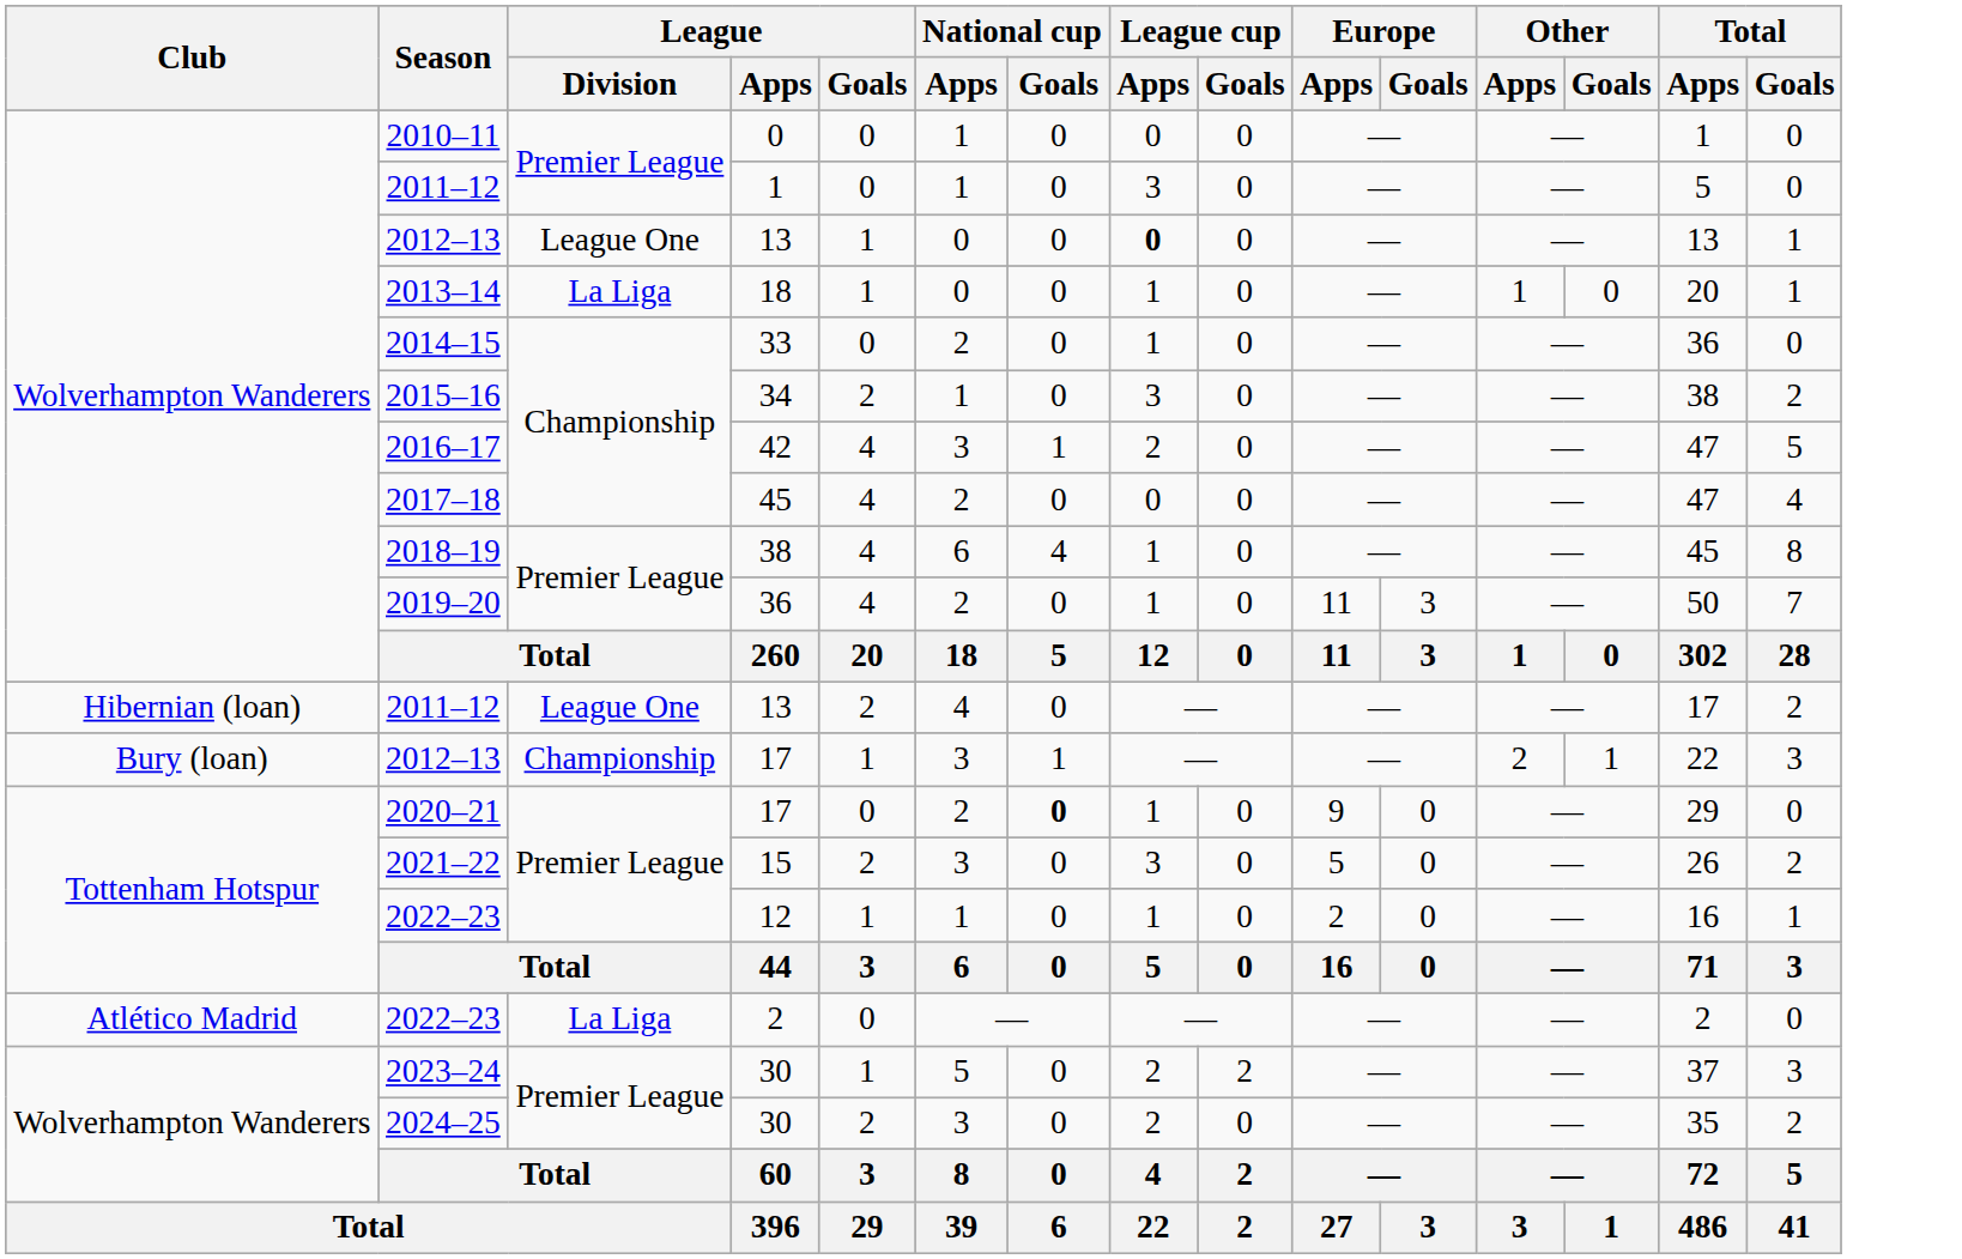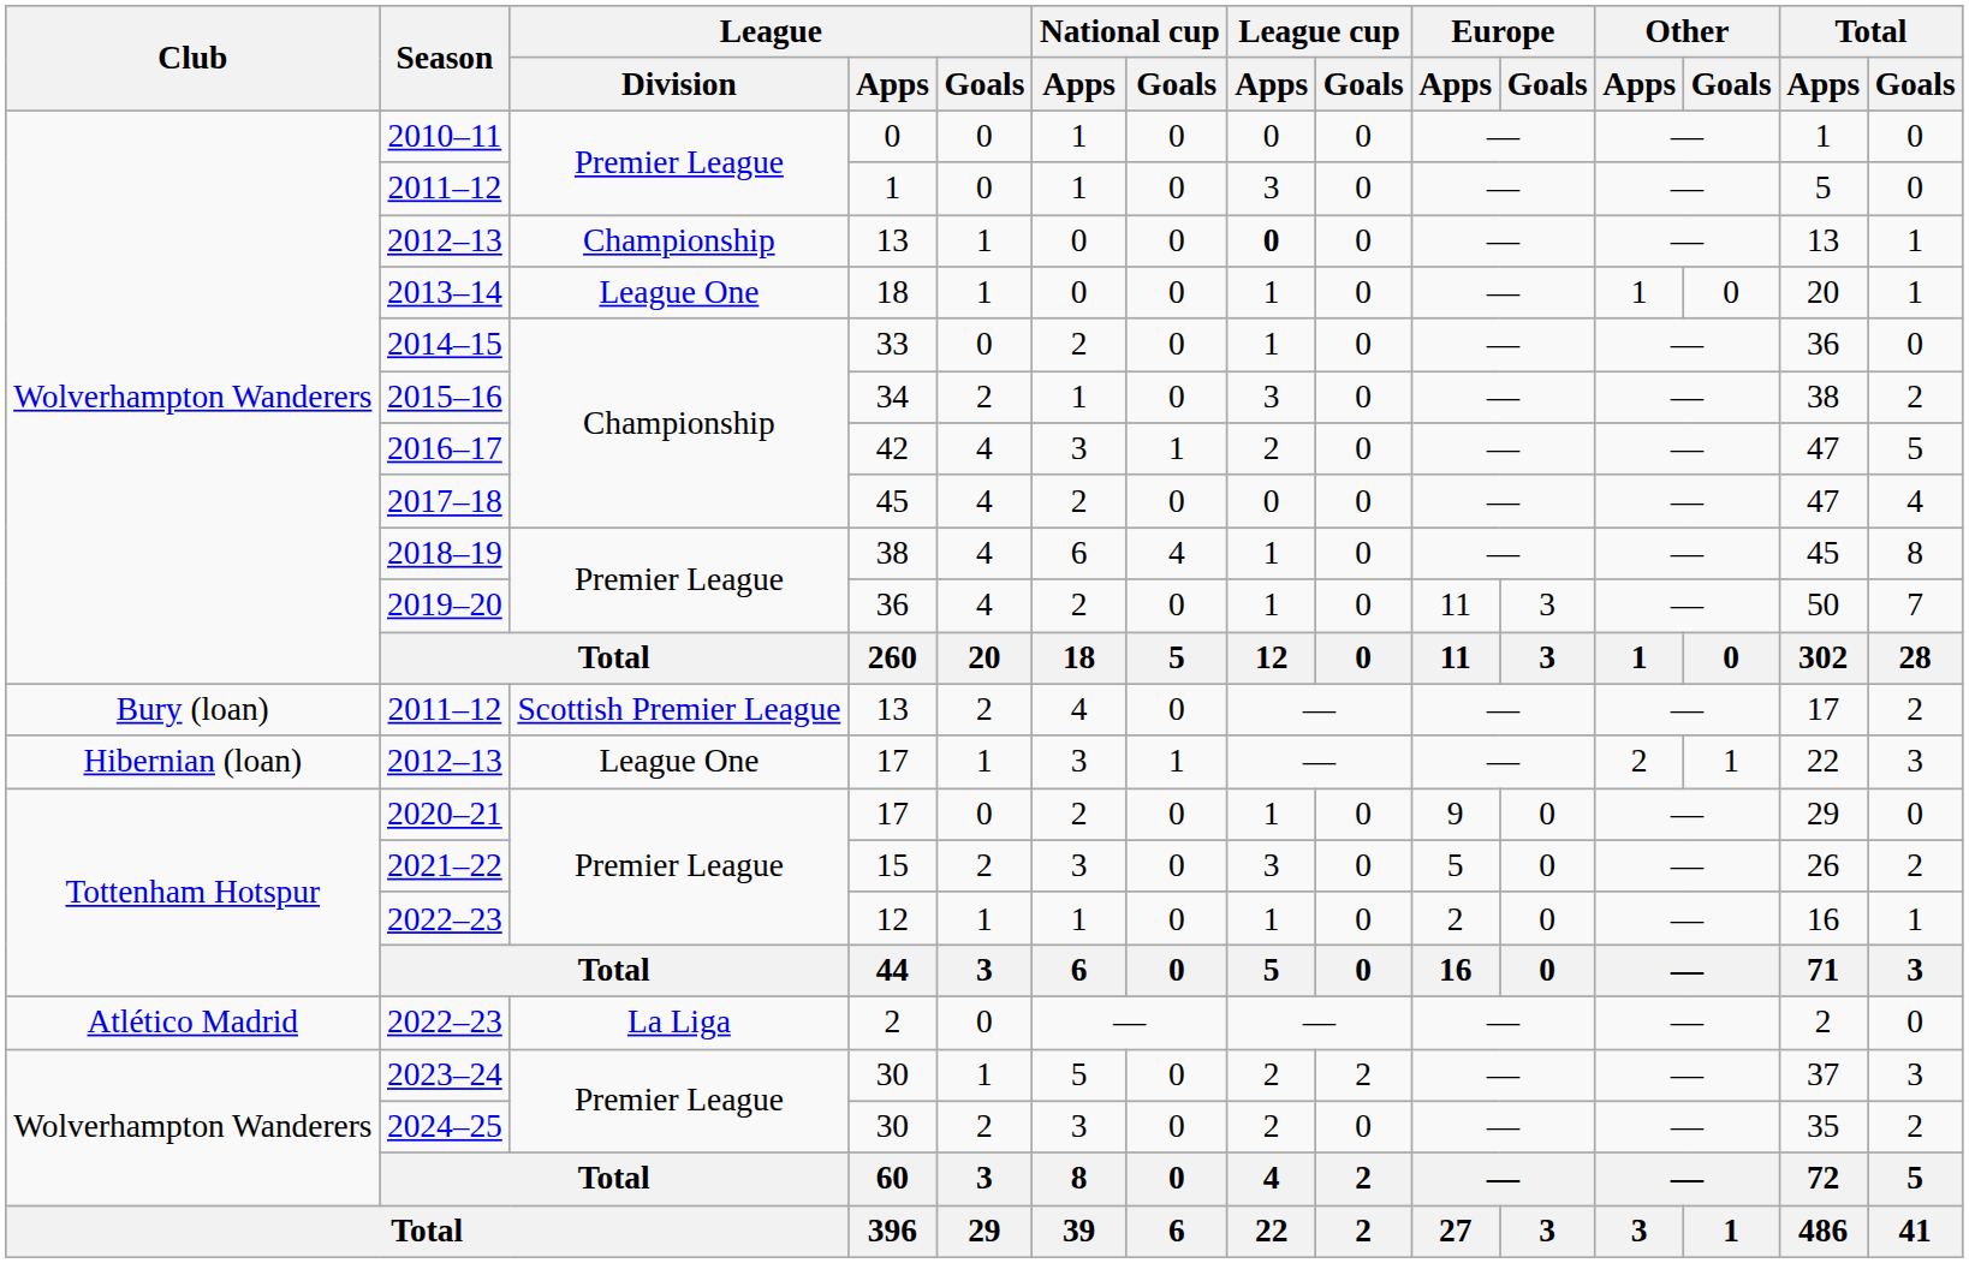 <table class="wikitable" style="text-align:center">
 <tr>
 <th rowspan="2">Club</th>
 <th rowspan="2">Season</th>
 <th colspan="3">League</th>
 <th colspan="2">National cup</th>
 <th colspan="2">League cup</th>
 <th colspan="2">Europe</th>
 <th colspan="2">Other</th>
 <th colspan="2">Total</th>
 </tr>
 <tr>
 <th>Division</th>
 <th>Apps</th>
 <th>Goals</th>
 <th>Apps</th>
 <th>Goals</th>
 <th>Apps</th>
 <th>Goals</th>
 <th>Apps</th>
 <th>Goals</th>
 <th>Apps</th>
 <th>Goals</th>
 <th>Apps</th>
 <th>Goals</th>
 </tr>
 <tr>
 <td rowspan="11"><a href='#'>Wolverhampton Wanderers</a></td>
 <td><a href='#'>2010–11</a></td>
 <td rowspan="2"><a href='#'>Premier League</a></td>
 <td>0</td>
 <td>0</td>
 <td>1</td>
 <td>0</td>
 <td>0</td>
 <td>0</td>
 <td colspan="2">—</td>
 <td colspan="2">—</td>
 <td>1</td>
 <td>0</td>
 </tr>
 <tr>
 <td><a href='#'>2011–12</a></td>
 <td>1</td>
 <td>0</td>
 <td>1</td>
 <td>0</td>
 <td>3</td>
 <td>0</td>
 <td colspan="2">—</td>
 <td colspan="2">—</td>
 <td>5</td>
 <td>0</td>
 </tr>
 <tr>
 <td><a href='#'>2012–13</a></td>
-<td>League One</td>
+<td><a href='#'>Championship</a></td>
 <td>13</td>
 <td>1</td>
 <td>0</td>
 <td>0</td>
 <td><strong>0</strong></td>
 <td>0</td>
 <td colspan="2">—</td>
 <td colspan="2">—</td>
 <td>13</td>
 <td>1</td>
 </tr>
 <tr>
 <td><a href='#'>2013–14</a></td>
-<td><a href='#'>La Liga</a></td>
+<td><a href='#'>League One</a></td>
 <td>18</td>
 <td>1</td>
 <td>0</td>
 <td>0</td>
 <td>1</td>
 <td>0</td>
 <td colspan="2">—</td>
 <td>1</td>
 <td>0</td>
 <td>20</td>
 <td>1</td>
 </tr>
 <tr>
 <td><a href='#'>2014–15</a></td>
 <td rowspan="4">Championship</td>
 <td>33</td>
 <td>0</td>
 <td>2</td>
 <td>0</td>
 <td>1</td>
 <td>0</td>
 <td colspan="2">—</td>
 <td colspan="2">—</td>
 <td>36</td>
 <td>0</td>
 </tr>
 <tr>
 <td><a href='#'>2015–16</a></td>
 <td>34</td>
 <td>2</td>
 <td>1</td>
 <td>0</td>
 <td>3</td>
 <td>0</td>
 <td colspan="2">—</td>
 <td colspan="2">—</td>
 <td>38</td>
 <td>2</td>
 </tr>
 <tr>
 <td><a href='#'>2016–17</a></td>
 <td>42</td>
 <td>4</td>
 <td>3</td>
 <td>1</td>
 <td>2</td>
 <td>0</td>
 <td colspan="2">—</td>
 <td colspan="2">—</td>
 <td>47</td>
 <td>5</td>
 </tr>
 <tr>
 <td><a href='#'>2017–18</a></td>
 <td>45</td>
 <td>4</td>
 <td>2</td>
 <td>0</td>
 <td>0</td>
 <td>0</td>
 <td colspan="2">—</td>
 <td colspan="2">—</td>
 <td>47</td>
 <td>4</td>
 </tr>
 <tr>
 <td><a href='#'>2018–19</a></td>
 <td rowspan="2">Premier League</td>
 <td>38</td>
 <td>4</td>
 <td>6</td>
 <td>4</td>
 <td>1</td>
 <td>0</td>
 <td colspan="2">—</td>
 <td colspan="2">—</td>
 <td>45</td>
 <td>8</td>
 </tr>
 <tr>
 <td><a href='#'>2019–20</a></td>
 <td>36</td>
 <td>4</td>
 <td>2</td>
 <td>0</td>
 <td>1</td>
 <td>0</td>
 <td>11</td>
 <td>3</td>
 <td colspan="2">—</td>
 <td>50</td>
 <td>7</td>
 </tr>
 <tr>
 <th colspan="2">Total</th>
 <th>260</th>
 <th>20</th>
 <th>18</th>
 <th>5</th>
 <th>12</th>
 <th>0</th>
 <th>11</th>
 <th>3</th>
 <th>1</th>
 <th>0</th>
 <th>302</th>
 <th>28</th>
 </tr>
 <tr>
-<td><a href='#'>Hibernian</a> (loan)</td>
+<td><a href='#'>Bury</a> (loan)</td>
 <td><a href='#'>2011–12</a></td>
-<td><a href='#'>League One</a></td>
+<td><a href='#'>Scottish Premier League</a></td>
 <td>13</td>
 <td>2</td>
 <td>4</td>
 <td>0</td>
 <td colspan="2">—</td>
 <td colspan="2">—</td>
 <td colspan="2">—</td>
 <td>17</td>
 <td>2</td>
 </tr>
 <tr>
-<td><a href='#'>Bury</a> (loan)</td>
+<td><a href='#'>Hibernian</a> (loan)</td>
 <td><a href='#'>2012–13</a></td>
-<td><a href='#'>Championship</a></td>
+<td>League One</td>
 <td>17</td>
 <td>1</td>
 <td>3</td>
 <td>1</td>
 <td colspan="2">—</td>
 <td colspan="2">—</td>
 <td>2</td>
 <td>1</td>
 <td>22</td>
 <td>3</td>
 </tr>
 <tr>
 <td rowspan="4"><a href='#'>Tottenham Hotspur</a></td>
 <td><a href='#'>2020–21</a></td>
 <td rowspan="3">Premier League</td>
 <td>17</td>
 <td>0</td>
 <td>2</td>
-<td><strong>0</strong></td>
+<td>0</td>
 <td>1</td>
 <td>0</td>
 <td>9</td>
 <td>0</td>
 <td colspan="2">—</td>
 <td>29</td>
 <td>0</td>
 </tr>
 <tr>
 <td><a href='#'>2021–22</a></td>
 <td>15</td>
 <td>2</td>
 <td>3</td>
 <td>0</td>
 <td>3</td>
 <td>0</td>
 <td>5</td>
 <td>0</td>
 <td colspan="2">—</td>
 <td>26</td>
 <td>2</td>
 </tr>
 <tr>
 <td><a href='#'>2022–23</a></td>
 <td>12</td>
 <td>1</td>
 <td>1</td>
 <td>0</td>
 <td>1</td>
 <td>0</td>
 <td>2</td>
 <td>0</td>
 <td colspan="2">—</td>
 <td>16</td>
 <td>1</td>
 </tr>
 <tr>
 <th colspan="2">Total</th>
 <th>44</th>
 <th>3</th>
 <th>6</th>
 <th>0</th>
 <th>5</th>
 <th>0</th>
 <th>16</th>
 <th>0</th>
 <th colspan="2">—</th>
 <th>71</th>
 <th>3</th>
 </tr>
 <tr>
 <td><a href='#'>Atlético Madrid</a></td>
 <td><a href='#'>2022–23</a></td>
 <td><a href='#'>La Liga</a></td>
 <td>2</td>
 <td>0</td>
 <td colspan="2">—</td>
 <td colspan="2">—</td>
 <td colspan="2">—</td>
 <td colspan="2">—</td>
 <td>2</td>
 <td>0</td>
 </tr>
 <tr>
 <td rowspan="3">Wolverhampton Wanderers</td>
 <td><a href='#'>2023–24</a></td>
 <td rowspan="2">Premier League</td>
 <td>30</td>
 <td>1</td>
 <td>5</td>
 <td>0</td>
 <td>2</td>
 <td>2</td>
 <td colspan="2">—</td>
 <td colspan="2">—</td>
 <td>37</td>
 <td>3</td>
 </tr>
 <tr>
 <td><a href='#'>2024–25</a></td>
 <td>30</td>
 <td>2</td>
 <td>3</td>
 <td>0</td>
 <td>2</td>
 <td>0</td>
 <td colspan="2">—</td>
 <td colspan="2">—</td>
 <td>35</td>
 <td>2</td>
 </tr>
 <tr>
 <th colspan="2">Total</th>
 <th>60</th>
 <th>3</th>
 <th>8</th>
 <th>0</th>
 <th>4</th>
 <th>2</th>
 <th colspan="2">—</th>
 <th colspan="2">—</th>
 <th>72</th>
 <th>5</th>
 </tr>
 <tr>
 <th colspan="3">Total</th>
 <th>396</th>
 <th>29</th>
 <th>39</th>
 <th>6</th>
 <th>22</th>
 <th>2</th>
 <th>27</th>
 <th>3</th>
 <th>3</th>
 <th>1</th>
 <th>486</th>
 <th>41</th>
 </tr>
 </table>
